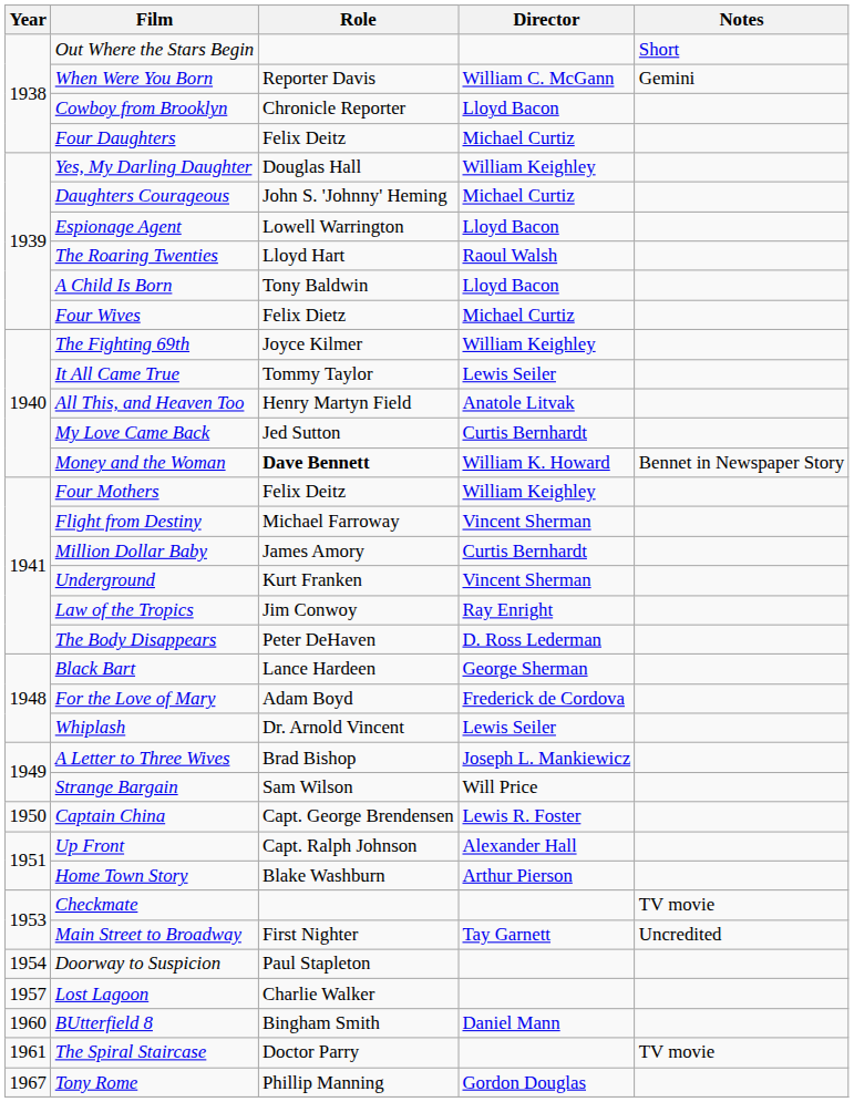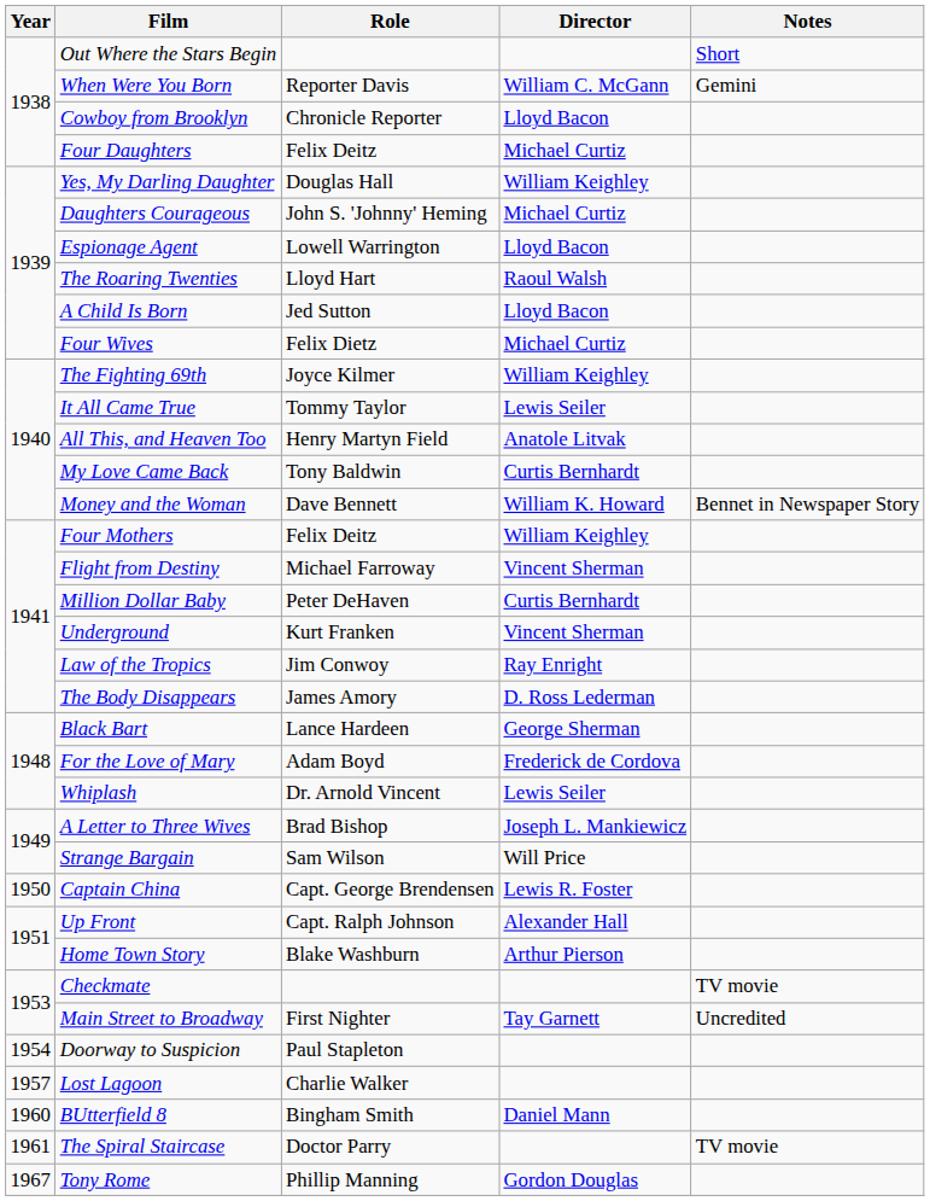 <table class="wikitable sortable">
 <tr>
 <th>Year</th>
 <th>Film</th>
 <th>Role</th>
 <th>Director</th>
 <th class="unsortable">Notes</th>
 </tr>
 <tr>
 <td rowspan=4>1938</td>
 <td><em>Out Where the Stars Begin</em></td>
 <td></td>
 <td></td>
 <td><a href='#'>Short</a></td>
 </tr>
 <tr>
 <td><em><a href='#'>When Were You Born</a></em></td>
 <td>Reporter Davis</td>
 <td><a href='#'>William C. McGann</a></td>
 <td>Gemini</td>
 </tr>
 <tr>
 <td><em><a href='#'>Cowboy from Brooklyn</a></em></td>
 <td>Chronicle Reporter</td>
 <td><a href='#'>Lloyd Bacon</a></td>
 <td></td>
 </tr>
 <tr>
 <td><em><a href='#'>Four Daughters</a></em></td>
 <td>Felix Deitz</td>
 <td><a href='#'>Michael Curtiz</a></td>
 <td></td>
 </tr>
 <tr>
 <td rowspan=6>1939</td>
 <td><em><a href='#'>Yes, My Darling Daughter</a></em></td>
 <td>Douglas Hall</td>
 <td><a href='#'>William Keighley</a></td>
 <td></td>
 </tr>
 <tr>
 <td><em><a href='#'>Daughters Courageous</a></em></td>
 <td>John S. 'Johnny' Heming</td>
 <td><a href='#'>Michael Curtiz</a></td>
 <td></td>
 </tr>
 <tr>
 <td><em><a href='#'>Espionage Agent</a></em></td>
 <td>Lowell Warrington</td>
 <td><a href='#'>Lloyd Bacon</a></td>
 <td></td>
 </tr>
 <tr>
 <td><em><a href='#'>The Roaring Twenties</a></em></td>
 <td>Lloyd Hart</td>
 <td><a href='#'>Raoul Walsh</a></td>
 <td></td>
 </tr>
 <tr>
 <td><em><a href='#'>A Child Is Born</a></em></td>
-<td>Tony Baldwin</td>
+<td>Jed Sutton</td>
 <td><a href='#'>Lloyd Bacon</a></td>
 <td></td>
 </tr>
 <tr>
 <td><em><a href='#'>Four Wives</a></em></td>
 <td>Felix Dietz</td>
 <td><a href='#'>Michael Curtiz</a></td>
 <td></td>
 </tr>
 <tr>
 <td rowspan=5>1940</td>
 <td><em><a href='#'>The Fighting 69th</a></em></td>
 <td>Joyce Kilmer</td>
 <td><a href='#'>William Keighley</a></td>
 <td></td>
 </tr>
 <tr>
 <td><em><a href='#'>It All Came True</a></em></td>
 <td>Tommy Taylor</td>
 <td><a href='#'>Lewis Seiler</a></td>
 <td></td>
 </tr>
 <tr>
 <td><em><a href='#'>All This, and Heaven Too</a></em></td>
 <td>Henry Martyn Field</td>
 <td><a href='#'>Anatole Litvak</a></td>
 <td></td>
 </tr>
 <tr>
 <td><em><a href='#'>My Love Came Back</a></em></td>
-<td>Jed Sutton</td>
+<td>Tony Baldwin</td>
 <td><a href='#'>Curtis Bernhardt</a></td>
 <td></td>
 </tr>
 <tr>
 <td><em><a href='#'>Money and the Woman</a></em></td>
-<td><strong>Dave Bennett</strong></td>
+<td>Dave Bennett</td>
 <td><a href='#'>William K. Howard</a></td>
 <td>Bennet in Newspaper Story</td>
 </tr>
 <tr>
 <td rowspan=6>1941</td>
 <td><em><a href='#'>Four Mothers</a></em></td>
 <td>Felix Deitz</td>
 <td><a href='#'>William Keighley</a></td>
 <td></td>
 </tr>
 <tr>
 <td><em><a href='#'>Flight from Destiny</a></em></td>
 <td>Michael Farroway</td>
 <td><a href='#'>Vincent Sherman</a></td>
 <td></td>
 </tr>
 <tr>
 <td><em><a href='#'>Million Dollar Baby</a></em></td>
-<td>James Amory</td>
+<td>Peter DeHaven</td>
 <td><a href='#'>Curtis Bernhardt</a></td>
 <td></td>
 </tr>
 <tr>
 <td><em><a href='#'>Underground</a></em></td>
 <td>Kurt Franken</td>
 <td><a href='#'>Vincent Sherman</a></td>
 <td></td>
 </tr>
 <tr>
 <td><em><a href='#'>Law of the Tropics</a></em></td>
 <td>Jim Conwoy</td>
 <td><a href='#'>Ray Enright</a></td>
 <td></td>
 </tr>
 <tr>
 <td><em><a href='#'>The Body Disappears</a></em></td>
-<td>Peter DeHaven</td>
+<td>James Amory</td>
 <td><a href='#'>D. Ross Lederman</a></td>
 <td></td>
 </tr>
 <tr>
 <td rowspan=3>1948</td>
 <td><em><a href='#'>Black Bart</a></em></td>
 <td>Lance Hardeen</td>
 <td><a href='#'>George Sherman</a></td>
 <td></td>
 </tr>
 <tr>
 <td><em><a href='#'>For the Love of Mary</a></em></td>
 <td>Adam Boyd</td>
 <td><a href='#'>Frederick de Cordova</a></td>
 <td></td>
 </tr>
 <tr>
 <td><em><a href='#'>Whiplash</a></em></td>
 <td>Dr. Arnold Vincent</td>
 <td><a href='#'>Lewis Seiler</a></td>
 <td></td>
 </tr>
 <tr>
 <td rowspan=2>1949</td>
 <td><em><a href='#'>A Letter to Three Wives</a></em></td>
 <td>Brad Bishop</td>
 <td><a href='#'>Joseph L. Mankiewicz</a></td>
 <td></td>
 </tr>
 <tr>
 <td><em><a href='#'>Strange Bargain</a></em></td>
 <td>Sam Wilson</td>
 <td>Will Price</td>
 <td></td>
 </tr>
 <tr>
 <td>1950</td>
 <td><em><a href='#'>Captain China</a></em></td>
 <td>Capt. George Brendensen</td>
 <td><a href='#'>Lewis R. Foster</a></td>
 <td></td>
 </tr>
 <tr>
 <td rowspan=2>1951</td>
 <td><em><a href='#'>Up Front</a></em></td>
 <td>Capt. Ralph Johnson</td>
 <td><a href='#'>Alexander Hall</a></td>
 <td></td>
 </tr>
 <tr>
 <td><em><a href='#'>Home Town Story</a></em></td>
 <td>Blake Washburn</td>
 <td><a href='#'>Arthur Pierson</a></td>
 <td></td>
 </tr>
 <tr>
 <td rowspan=2>1953</td>
 <td><em><a href='#'>Checkmate</a></em></td>
 <td></td>
 <td></td>
 <td>TV movie</td>
 </tr>
 <tr>
 <td><em><a href='#'>Main Street to Broadway</a></em></td>
 <td>First Nighter</td>
 <td><a href='#'>Tay Garnett</a></td>
 <td>Uncredited</td>
 </tr>
 <tr>
 <td>1954</td>
 <td><em>Doorway to Suspicion</em></td>
 <td>Paul Stapleton</td>
 <td></td>
 <td></td>
 </tr>
 <tr>
 <td>1957</td>
 <td><em><a href='#'>Lost Lagoon</a></em></td>
 <td>Charlie Walker</td>
 <td></td>
 <td></td>
 </tr>
 <tr>
 <td>1960</td>
 <td><em><a href='#'>BUtterfield 8</a></em></td>
 <td>Bingham Smith</td>
 <td><a href='#'>Daniel Mann</a></td>
 <td></td>
 </tr>
 <tr>
 <td>1961</td>
 <td><em><a href='#'>The Spiral Staircase</a></em></td>
 <td>Doctor Parry</td>
 <td></td>
 <td>TV movie</td>
 </tr>
 <tr>
 <td>1967</td>
 <td><em><a href='#'>Tony Rome</a></em></td>
 <td>Phillip Manning</td>
 <td><a href='#'>Gordon Douglas</a></td>
 <td></td>
 </tr>
 <tr>
 </tr>
 </table>
